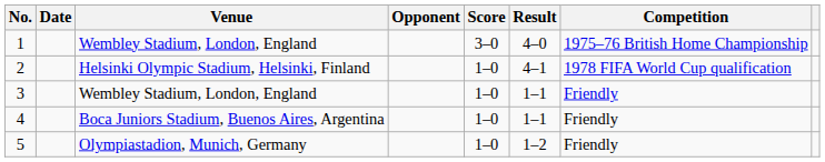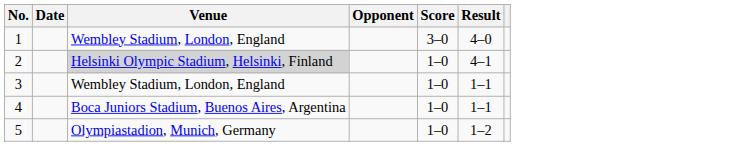 <table class="wikitable sortable">
 <tr>
 <th scope="col">No.</th>
 <th scope="col">Date</th>
 <th scope="col">Venue</th>
 <th scope="col">Opponent</th>
 <th scope="col">Score</th>
 <th scope="col">Result</th>
-<th scope="col">Competition</th>
 <th scope="col" class="unsortable"></th>
 </tr>
 <tr>
 <td style="text-align:center">1</td>
 <td></td>
 <td><a href='#'>Wembley Stadium</a>, <a href='#'>London</a>, England</td>
 <td></td>
 <td style="text-align:center">3–0</td>
 <td style="text-align:center">4–0</td>
-<td><a href='#'>1975–76 British Home Championship</a></td>
 <td></td>
 </tr>
 <tr>
 <td style="text-align:center">2</td>
 <td></td>
-<td><a href='#'>Helsinki Olympic Stadium</a>, <a href='#'>Helsinki</a>, Finland</td>
+<td style="background: lightgrey;"><a href='#'>Helsinki Olympic Stadium</a>, <a href='#'>Helsinki</a>, Finland</td>
 <td></td>
 <td style="text-align:center">1–0</td>
 <td style="text-align:center">4–1</td>
-<td><a href='#'>1978 FIFA World Cup qualification</a></td>
 <td></td>
 </tr>
 <tr>
 <td style="text-align:center">3</td>
 <td></td>
 <td>Wembley Stadium, London, England</td>
 <td></td>
 <td style="text-align:center">1–0</td>
 <td style="text-align:center">1–1</td>
-<td><a href='#'>Friendly</a></td>
 <td></td>
 </tr>
 <tr>
 <td style="text-align:center">4</td>
 <td></td>
 <td><a href='#'> Boca Juniors Stadium</a>, <a href='#'>Buenos Aires</a>, Argentina</td>
 <td></td>
 <td style="text-align:center">1–0</td>
 <td style="text-align:center">1–1</td>
-<td>Friendly</td>
 <td></td>
 </tr>
 <tr>
 <td style="text-align:center">5</td>
 <td></td>
 <td><a href='#'>Olympiastadion</a>, <a href='#'>Munich</a>, Germany</td>
 <td></td>
 <td style="text-align:center">1–0</td>
 <td style="text-align:center">1–2</td>
-<td>Friendly</td>
 <td></td>
 </tr>
 </table>
